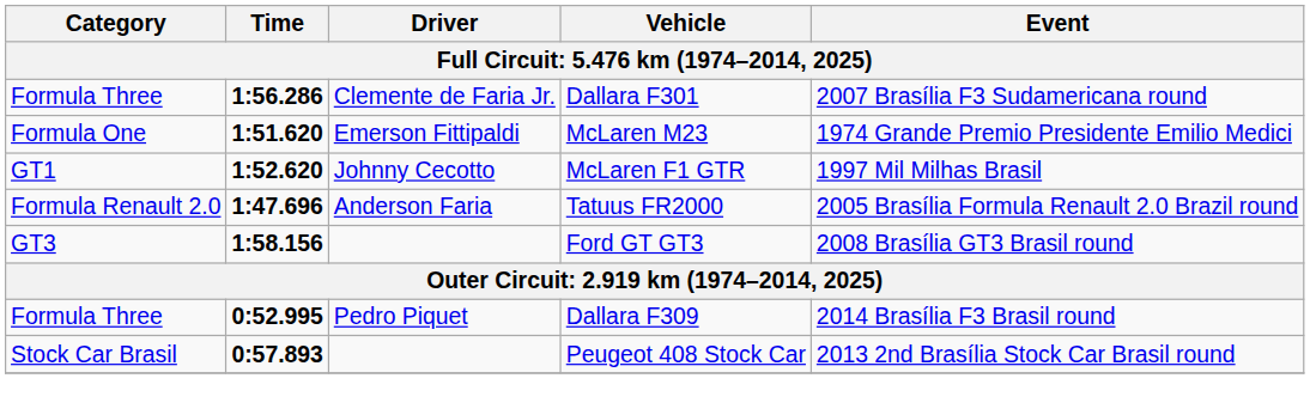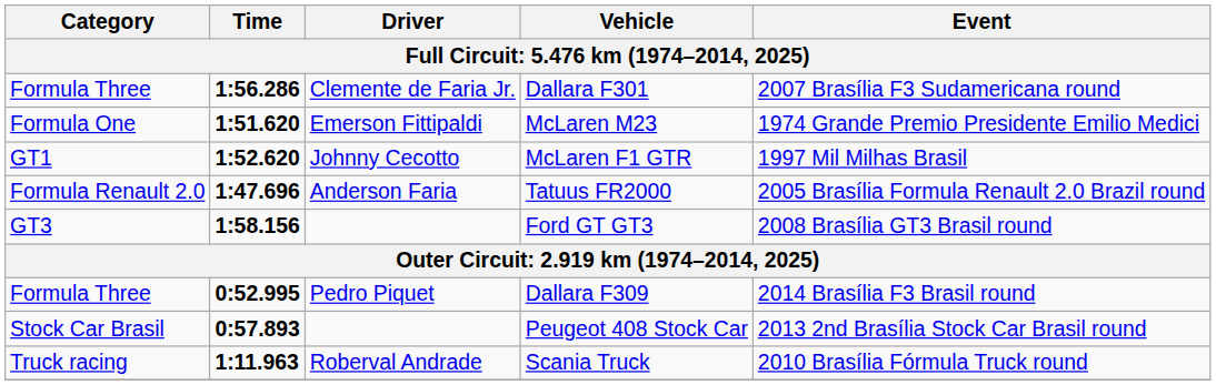 <table class="wikitable">
 <tr>
 <th>Category</th>
 <th>Time</th>
 <th>Driver</th>
 <th>Vehicle</th>
 <th>Event</th>
 </tr>
 <tr>
 <th colspan=5>Full Circuit: 5.476 km (1974–2014, 2025)</th>
 </tr>
 <tr>
 <td><a href='#'>Formula Three</a></td>
 <td><strong>1:56.286</strong></td>
 <td><a href='#'>Clemente de Faria Jr.</a></td>
 <td><a href='#'>Dallara F301</a></td>
 <td><a href='#'>2007 Brasília F3 Sudamericana round</a></td>
 </tr>
 <tr>
 <td><a href='#'>Formula One</a></td>
 <td><strong>1:51.620</strong></td>
 <td><a href='#'>Emerson Fittipaldi</a></td>
 <td><a href='#'>McLaren M23</a></td>
 <td><a href='#'>1974 Grande Premio Presidente Emilio Medici</a></td>
 </tr>
 <tr>
 <td><a href='#'>GT1</a></td>
 <td><strong>1:52.620</strong></td>
 <td><a href='#'>Johnny Cecotto</a></td>
 <td><a href='#'>McLaren F1 GTR</a></td>
 <td><a href='#'>1997 Mil Milhas Brasil</a></td>
 </tr>
 <tr>
 <td><a href='#'>Formula Renault 2.0</a></td>
 <td><strong>1:47.696</strong></td>
 <td><a href='#'>Anderson Faria</a></td>
 <td><a href='#'>Tatuus FR2000</a></td>
 <td><a href='#'>2005 Brasília Formula Renault 2.0 Brazil round</a></td>
 </tr>
 <tr>
 <td><a href='#'>GT3</a></td>
 <td><strong>1:58.156</strong></td>
 <td></td>
 <td><a href='#'>Ford GT GT3</a></td>
 <td><a href='#'>2008 Brasília GT3 Brasil round</a></td>
 </tr>
 <tr>
 <th colspan=5>Outer Circuit: 2.919 km (1974–2014, 2025)</th>
 </tr>
 <tr>
 <td><a href='#'>Formula Three</a></td>
 <td><strong>0:52.995</strong></td>
 <td><a href='#'>Pedro Piquet</a></td>
 <td><a href='#'>Dallara F309</a></td>
 <td><a href='#'>2014 Brasília F3 Brasil round</a></td>
 </tr>
 <tr>
 <td><a href='#'>Stock Car Brasil</a></td>
 <td><strong>0:57.893</strong></td>
 <td></td>
 <td><a href='#'>Peugeot 408 Stock Car</a></td>
 <td><a href='#'>2013 2nd Brasília Stock Car Brasil round</a></td>
 </tr>
 <tr>
+<td><a href='#'>Truck racing</a></td>
+<td><strong>1:11.963</strong></td>
+<td><a href='#'>Roberval Andrade</a></td>
+<td><a href='#'>Scania Truck</a></td>
+<td><a href='#'>2010 Brasília Fórmula Truck round</a></td>
+</tr>
+<tr>
 </tr>
 </table>
